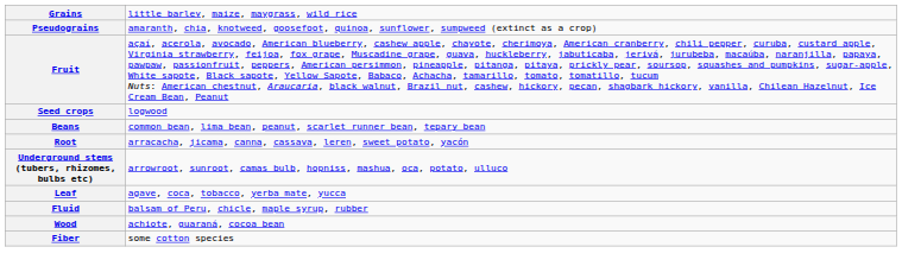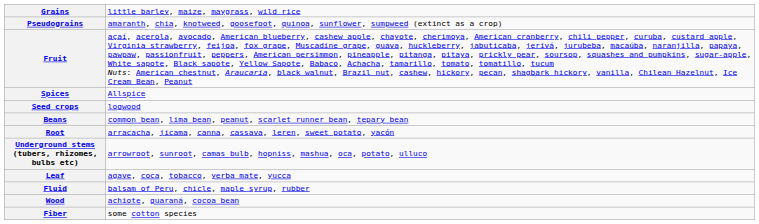 <table class="wikitable">
 <tr>
 <th><a href='#'>Grains</a></th>
 <td><a href='#'>little barley</a>, <a href='#'>maize</a>, <a href='#'>maygrass</a>, <a href='#'>wild rice</a></td>
 </tr>
 <tr>
 <th><a href='#'>Pseudograins</a></th>
 <td><a href='#'>amaranth</a>, <a href='#'>chia</a>, <a href='#'>knotweed</a>, <a href='#'>goosefoot</a>, <a href='#'>quinoa</a>, <a href='#'>sunflower</a>, <a href='#'>sumpweed</a> (extinct as a crop)</td>
 </tr>
 <tr>
 <th><a href='#'>Fruit</a></th>
 <td><a href='#'>açaí</a>, <a href='#'>acerola</a>, <a href='#'>avocado</a>, <a href='#'>American blueberry</a>, <a href='#'>cashew apple</a>, <a href='#'>chayote</a>, <a href='#'>cherimoya</a>, <a href='#'>American cranberry</a>, <a href='#'>chili pepper</a>, <a href='#'>curuba</a>, <a href='#'>custard apple</a>, <a href='#'>Virginia strawberry</a>, <a href='#'>feijoa</a>, <a href='#'>fox grape</a>, <a href='#'>Muscadine grape</a>, <a href='#'>guava</a>, <a href='#'>huckleberry</a>, <a href='#'>jabuticaba</a>, <a href='#'>jerivá</a>, <a href='#'>jurubeba</a>, <a href='#'>macaúba</a>, <a href='#'>naranjilla</a>, <a href='#'>papaya</a>, <a href='#'>pawpaw</a>, <a href='#'>passionfruit</a>, <a href='#'>peppers</a>, <a href='#'> American persimmon</a>, <a href='#'>pineapple</a>, <a href='#'>pitanga</a>, <a href='#'>pitaya</a>, <a href='#'>prickly pear</a>, <a href='#'>soursop</a>, <a href='#'>squashes and pumpkins</a>, <a href='#'>sugar-apple</a>, <a href='#'>White sapote</a>, <a href='#'>Black sapote</a>, <a href='#'>Yellow Sapote</a>, <a href='#'>Babaco</a>, <a href='#'>Achacha</a>,  <a href='#'>tamarillo</a>,  <a href='#'>tomato</a>, <a href='#'>tomatillo</a>, <a href='#'>tucum</a><br><em>Nuts</em>: <a href='#'>American chestnut</a>, <a href='#'><em>Araucaria</em></a>, <a href='#'>black walnut</a>, <a href='#'>Brazil nut</a>, <a href='#'>cashew</a>, <a href='#'>hickory</a>, <a href='#'>pecan</a>, <a href='#'>shagbark hickory</a>, <a href='#'>vanilla</a>, <a href='#'>Chilean Hazelnut</a>, <a href='#'>Ice Cream Bean</a>, <a href='#'>Peanut</a></td>
+</tr>
+<tr>
+<th><a href='#'>Spices</a></th>
+<td><a href='#'>Allspice</a></td>
 </tr>
 <tr>
 <th><a href='#'>Seed crops</a></th>
 <td><a href='#'>logwood</a></td>
 </tr>
 <tr>
 <th><a href='#'>Beans</a></th>
 <td><a href='#'>common bean</a>, <a href='#'>lima bean</a>, <a href='#'>peanut</a>, <a href='#'>scarlet runner bean</a>, <a href='#'>tepary bean</a></td>
 </tr>
 <tr>
 <th><a href='#'>Root</a></th>
 <td><a href='#'>arracacha</a>, <a href='#'>jicama</a>,  <a href='#'>canna</a>, <a href='#'>cassava</a>, <a href='#'>leren</a>, <a href='#'>sweet potato</a>, <a href='#'>yacón</a></td>
 </tr>
 <tr>
 <th><a href='#'>Underground stems</a> (tubers, rhizomes, bulbs etc)</th>
 <td><a href='#'>arrowroot</a>, <a href='#'>sunroot</a>, <a href='#'>camas bulb</a>, <a href='#'>hopniss</a>, <a href='#'>mashua</a>, <a href='#'>oca</a>, <a href='#'>potato</a>, <a href='#'>ulluco</a></td>
 </tr>
 <tr>
 <th><a href='#'>Leaf</a></th>
 <td><a href='#'>agave</a>, <a href='#'>coca</a>, <a href='#'>tobacco</a>, <a href='#'>yerba mate</a>, <a href='#'>yucca</a></td>
 </tr>
 <tr>
 <th><a href='#'>Fluid</a></th>
 <td><a href='#'>balsam of Peru</a>, <a href='#'>chicle</a>, <a href='#'>maple syrup</a>, <a href='#'>rubber</a></td>
 </tr>
 <tr>
 <th><a href='#'>Wood</a></th>
 <td><a href='#'>achiote</a>, <a href='#'>guaraná</a>, <a href='#'>cocoa bean</a></td>
 </tr>
 <tr>
 <th><a href='#'>Fiber</a></th>
 <td>some <a href='#'>cotton</a> species</td>
 </tr>
 </table>
